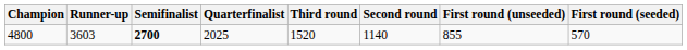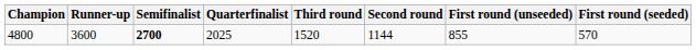 <table class="wikitable">
 <tr>
 <th>Champion</th>
 <th>Runner-up</th>
 <th>Semifinalist</th>
 <th>Quarterfinalist</th>
 <th>Third round</th>
 <th>Second round</th>
 <th>First round (unseeded)</th>
 <th>First round (seeded)</th>
 </tr>
 <tr>
 <td>4800</td>
-<td>3603</td>
+<td>3600</td>
 <td><strong>2700</strong></td>
 <td>2025</td>
 <td>1520</td>
-<td>1140</td>
+<td>1144</td>
 <td>855</td>
 <td>570</td>
 </tr>
 </table>
